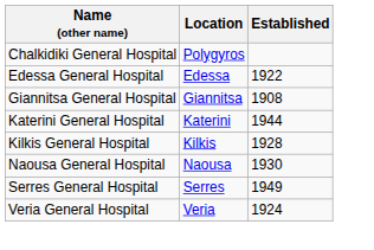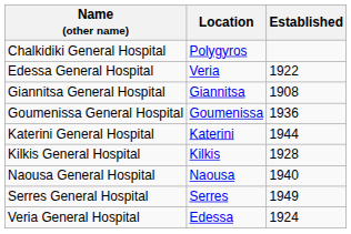 <table class="wikitable sortable stripe">
 <tr>
 <th>Name<br> <small>(other name)</small></th>
 <th>Location</th>
 <th>Established</th>
 </tr>
 <tr>
 <td>Chalkidiki General Hospital</td>
 <td><a href='#'>Polygyros</a></td>
 <td></td>
 </tr>
 <tr>
 <td>Edessa General Hospital</td>
-<td><a href='#'>Edessa</a></td>
+<td><a href='#'>Veria</a></td>
 <td>1922</td>
 </tr>
 <tr>
 <td>Giannitsa General Hospital</td>
 <td><a href='#'>Giannitsa</a></td>
 <td>1908</td>
+</tr>
+<tr>
+<td>Goumenissa General Hospital</td>
+<td><a href='#'>Goumenissa</a></td>
+<td>1936</td>
 </tr>
 <tr>
 <td>Katerini General Hospital</td>
 <td><a href='#'>Katerini</a></td>
 <td>1944</td>
 </tr>
 <tr>
 <td>Kilkis General Hospital</td>
 <td><a href='#'>Kilkis</a></td>
 <td>1928</td>
 </tr>
 <tr>
 <td>Naousa General Hospital</td>
 <td><a href='#'>Naousa</a></td>
-<td>1930</td>
+<td>1940</td>
 </tr>
 <tr>
 <td>Serres General Hospital</td>
 <td><a href='#'>Serres</a></td>
 <td>1949</td>
 </tr>
 <tr>
 <td>Veria General Hospital</td>
-<td><a href='#'>Veria</a></td>
+<td><a href='#'>Edessa</a></td>
 <td>1924</td>
 </tr>
 </table>
